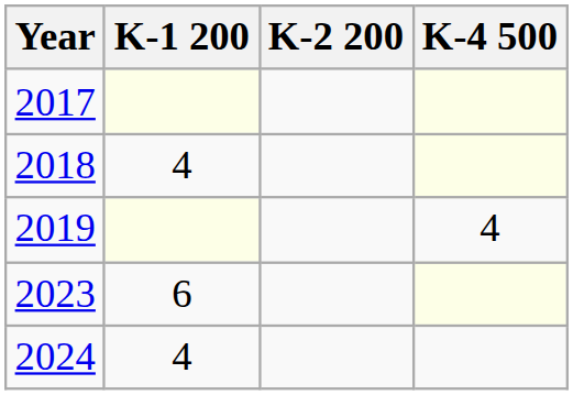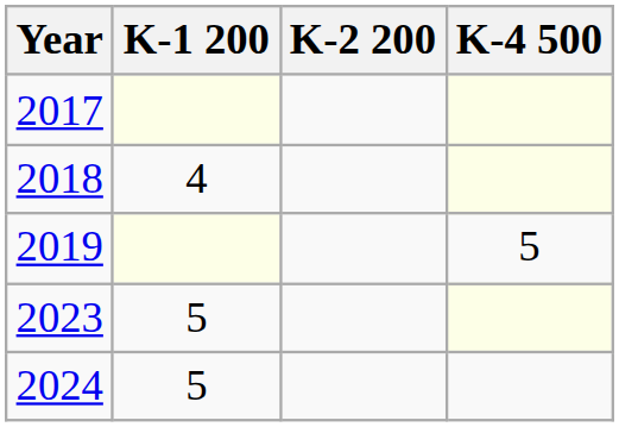 <table class="wikitable" style="text-align:center;">
 <tr>
 <th>Year</th>
 <th>K-1 200</th>
 <th>K-2 200</th>
 <th>K-4 500</th>
 </tr>
 <tr>
 <td><a href='#'>2017</a></td>
 <td style="background:#fdffe7"></td>
 <td></td>
 <td style="background:#fdffe7"></td>
 </tr>
 <tr>
 <td><a href='#'>2018</a></td>
 <td>4</td>
 <td></td>
 <td style="background:#fdffe7"></td>
 </tr>
 <tr>
 <td><a href='#'>2019</a></td>
 <td style="background:#fdffe7"></td>
 <td></td>
-<td>4</td>
+<td>5</td>
 </tr>
 <tr>
 <td><a href='#'>2023</a></td>
-<td>6</td>
+<td>5</td>
 <td></td>
 <td style="background:#fdffe7"></td>
 </tr>
 <tr>
 <td><a href='#'>2024</a></td>
-<td>4</td>
+<td>5</td>
 <td></td>
 <td></td>
 </tr>
 </table>
